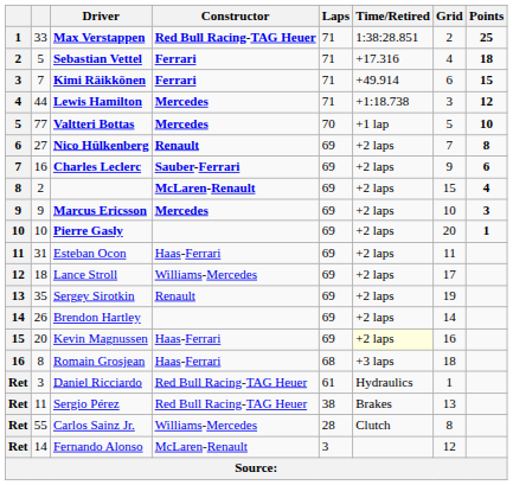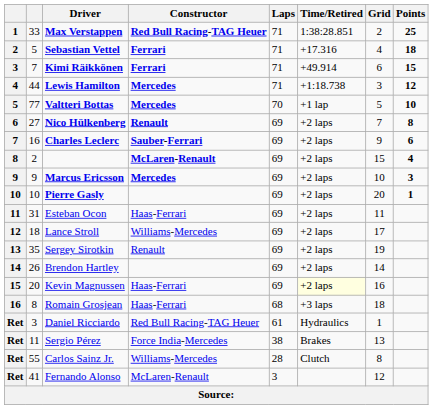 <table class="wikitable sortable" style="font-size: 85%;">
 <tr>
 <th></th>
 <th></th>
 <th>Driver</th>
 <th>Constructor</th>
 <th class="unsortable">Laps</th>
 <th class="unsortable">Time/Retired</th>
 <th>Grid</th>
 <th>Points</th>
 </tr>
 <tr>
 <th>1</th>
 <td align="center">33</td>
 <td data-sort-value="VER"> <strong><a href='#'>Max Verstappen</a></strong></td>
 <td><strong><a href='#'>Red Bull Racing</a>-<a href='#'>TAG Heuer</a></strong></td>
 <td>71</td>
 <td>1:38:28.851</td>
 <td align="center">2</td>
 <td align="center"><strong>25</strong></td>
 </tr>
 <tr>
 <th>2</th>
 <td align="center">5</td>
 <td data-sort-value="VET"> <strong><a href='#'>Sebastian Vettel</a></strong></td>
 <td><strong><a href='#'>Ferrari</a></strong></td>
 <td>71</td>
 <td>+17.316</td>
 <td align="center">4</td>
 <td align="center"><strong>18</strong></td>
 </tr>
 <tr>
 <th>3</th>
 <td align="center">7</td>
 <td data-sort-value="RAI"> <strong><a href='#'>Kimi Räikkönen</a></strong></td>
 <td><strong><a href='#'>Ferrari</a></strong></td>
 <td>71</td>
 <td>+49.914</td>
 <td align="center">6</td>
 <td align="center"><strong>15</strong></td>
 </tr>
 <tr>
 <th>4</th>
 <td align="center">44</td>
 <td data-sort-value="HAM"> <strong><a href='#'>Lewis Hamilton</a></strong></td>
 <td><strong><a href='#'>Mercedes</a></strong></td>
 <td>71</td>
 <td>+1:18.738</td>
 <td align="center">3</td>
 <td align="center"><strong>12</strong></td>
 </tr>
 <tr>
 <th>5</th>
 <td align="center">77</td>
 <td data-sort-value="BOT"> <strong><a href='#'>Valtteri Bottas</a></strong></td>
 <td><strong><a href='#'>Mercedes</a></strong></td>
 <td>70</td>
 <td>+1 lap</td>
 <td align="center">5</td>
 <td align="center"><strong>10</strong></td>
 </tr>
 <tr>
 <th>6</th>
 <td align="center">27</td>
 <td data-sort-value="HUL"> <strong><a href='#'>Nico Hülkenberg</a></strong></td>
 <td><strong><a href='#'>Renault</a></strong></td>
 <td>69</td>
 <td>+2 laps</td>
 <td align="center">7</td>
 <td align="center"><strong>8</strong></td>
 </tr>
 <tr>
 <th>7</th>
 <td align="center">16</td>
 <td data-sort-value="LEC"> <strong><a href='#'>Charles Leclerc</a></strong></td>
 <td><strong><a href='#'>Sauber</a>-<a href='#'>Ferrari</a></strong></td>
 <td>69</td>
 <td>+2 laps</td>
 <td align="center">9</td>
 <td align="center"><strong>6</strong></td>
 </tr>
 <tr>
 <th>8</th>
 <td align="center">2</td>
 <td data-sort-value="VAN"></td>
 <td><strong><a href='#'>McLaren</a>-<a href='#'>Renault</a></strong></td>
 <td>69</td>
 <td>+2 laps</td>
 <td align="center">15</td>
 <td align="center"><strong>4</strong></td>
 </tr>
 <tr>
 <th>9</th>
 <td align="center">9</td>
 <td data-sort-value="ERI"> <strong><a href='#'>Marcus Ericsson</a></strong></td>
 <td><strong><a href='#'>Mercedes</a></strong></td>
 <td>69</td>
 <td>+2 laps</td>
 <td align="center">10</td>
 <td align="center"><strong>3</strong></td>
 </tr>
 <tr>
 <th>10</th>
 <td align="center">10</td>
 <td data-sort-value="GAS"> <strong><a href='#'>Pierre Gasly</a></strong></td>
 <td><strong></strong></td>
 <td>69</td>
 <td>+2 laps</td>
 <td align="center">20</td>
 <td align="center"><strong>1</strong></td>
 </tr>
 <tr>
 <th>11</th>
 <td align="center">31</td>
 <td data-sort-value="OCO"> <a href='#'>Esteban Ocon</a></td>
 <td><a href='#'>Haas</a>-<a href='#'>Ferrari</a></td>
 <td>69</td>
 <td>+2 laps</td>
 <td align="center">11</td>
 <td></td>
 </tr>
 <tr>
 <th>12</th>
 <td align="center">18</td>
 <td data-sort-value="STR"> <a href='#'>Lance Stroll</a></td>
 <td><a href='#'>Williams</a>-<a href='#'>Mercedes</a></td>
 <td>69</td>
 <td>+2 laps</td>
 <td align="center">17</td>
 <td></td>
 </tr>
 <tr>
 <th>13</th>
 <td align="center">35</td>
 <td data-sort-value="SIR"> <a href='#'>Sergey Sirotkin</a></td>
 <td><a href='#'>Renault</a></td>
 <td>69</td>
 <td>+2 laps</td>
 <td align="center">19</td>
 <td></td>
 </tr>
 <tr>
 <th>14</th>
 <td align="center">26</td>
 <td data-sort-value="HAR"> <a href='#'>Brendon Hartley</a></td>
 <td></td>
 <td>69</td>
 <td>+2 laps</td>
 <td align="center">14</td>
 <td></td>
 </tr>
 <tr>
 <th>15</th>
 <td align="center">20</td>
 <td data-sort-value="MAG"> <a href='#'>Kevin Magnussen</a></td>
 <td><a href='#'>Haas</a>-<a href='#'>Ferrari</a></td>
 <td>69</td>
 <td style="background: lightyellow;">+2 laps</td>
 <td align="center">16</td>
 <td></td>
 </tr>
 <tr>
 <th>16</th>
 <td align="center">8</td>
 <td data-sort-value="GRO"> <a href='#'>Romain Grosjean</a></td>
 <td><a href='#'>Haas</a>-<a href='#'>Ferrari</a></td>
 <td>68</td>
 <td>+3 laps</td>
 <td align="center">18</td>
 <td></td>
 </tr>
 <tr>
 <th data-sort-value="17">Ret</th>
 <td align="center">3</td>
 <td data-sort-value="RIC"> <a href='#'>Daniel Ricciardo</a></td>
 <td><a href='#'>Red Bull Racing</a>-<a href='#'>TAG Heuer</a></td>
 <td>61</td>
 <td>Hydraulics</td>
 <td align="center">1</td>
 <td></td>
 </tr>
 <tr>
 <th data-sort-value="18">Ret</th>
 <td align="center">11</td>
 <td data-sort-value="PER"> <a href='#'>Sergio Pérez</a></td>
-<td><a href='#'>Red Bull Racing</a>-<a href='#'>TAG Heuer</a></td>
+<td><a href='#'>Force India</a>-<a href='#'>Mercedes</a></td>
 <td>38</td>
 <td>Brakes</td>
 <td align="center">13</td>
 <td></td>
 </tr>
 <tr>
 <th data-sort-value="19">Ret</th>
 <td align="center">55</td>
 <td data-sort-value="SAI"> <a href='#'>Carlos Sainz Jr.</a></td>
 <td><a href='#'>Williams</a>-<a href='#'>Mercedes</a></td>
 <td>28</td>
 <td>Clutch</td>
 <td align="center">8</td>
 <td></td>
 </tr>
 <tr>
 <th data-sort-value="20">Ret</th>
-<td align="center">14</td>
+<td align="center">41</td>
 <td data-sort-value="ALO"> <a href='#'>Fernando Alonso</a></td>
 <td><a href='#'>McLaren</a>-<a href='#'>Renault</a></td>
 <td>3</td>
 <td></td>
 <td align="center">12</td>
 <td></td>
 </tr>
 <tr class="sortbottom">
 <th colspan="8">Source:</th>
 </tr>
 </table>
